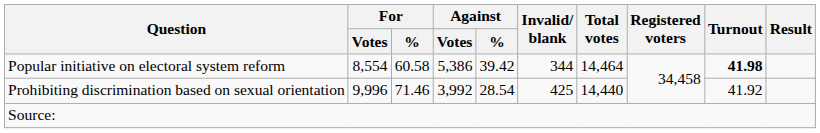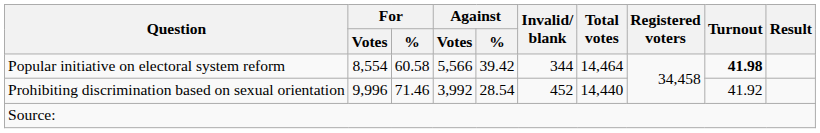 <table class=wikitable style=text-align:right>
 <tr>
 <th rowspan=2>Question</th>
 <th colspan=2>For</th>
 <th colspan=2>Against</th>
 <th rowspan=2>Invalid/<br>blank</th>
 <th rowspan=2>Total<br>votes</th>
 <th rowspan=2>Registered<br>voters</th>
 <th rowspan=2>Turnout</th>
 <th rowspan=2>Result</th>
 </tr>
 <tr>
 <th>Votes</th>
 <th>%</th>
 <th>Votes</th>
 <th>%</th>
 </tr>
 <tr>
 <td align=left>Popular initiative on electoral system reform</td>
 <td>8,554</td>
 <td>60.58</td>
-<td>5,386</td>
+<td>5,566</td>
 <td>39.42</td>
 <td>344</td>
 <td>14,464</td>
 <td rowspan=2>34,458</td>
 <td><strong>41.98</strong></td>
 <td></td>
 </tr>
 <tr>
 <td align=left>Prohibiting discrimination based on sexual orientation</td>
 <td>9,996</td>
 <td>71.46</td>
 <td>3,992</td>
 <td>28.54</td>
-<td>425</td>
+<td>452</td>
 <td>14,440</td>
 <td>41.92</td>
 <td></td>
 </tr>
 <tr>
 <td colspan=14 align=left>Source: </td>
 </tr>
 </table>
